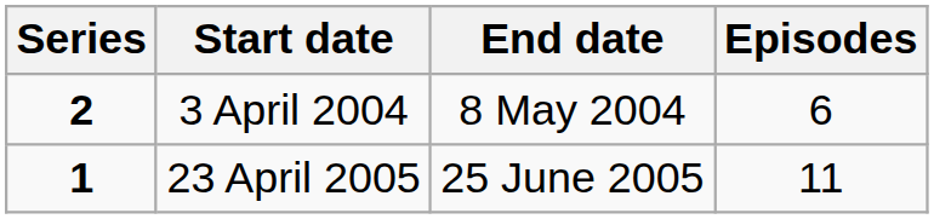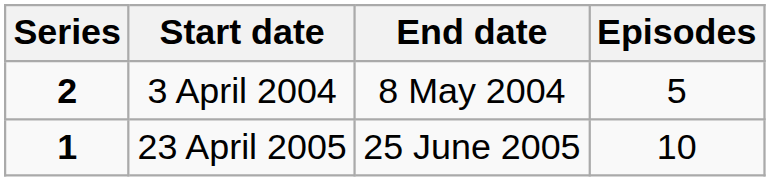 <table class="wikitable" style="text-align:center;">
 <tr>
 <th>Series</th>
 <th>Start date</th>
 <th>End date</th>
 <th>Episodes</th>
 </tr>
 <tr>
 <td><strong>2</strong></td>
 <td>3 April 2004</td>
 <td>8 May 2004</td>
-<td>6</td>
+<td>5</td>
 </tr>
 <tr>
 <td><strong>1</strong></td>
 <td>23 April 2005</td>
 <td>25 June 2005</td>
-<td>11</td>
+<td>10</td>
 </tr>
 </table>
